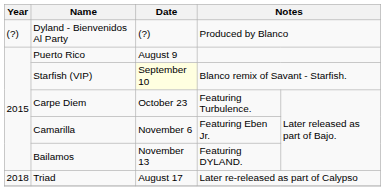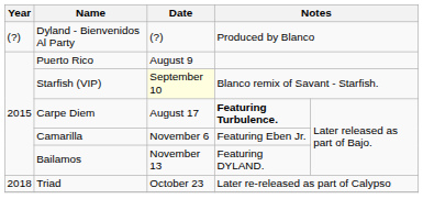 <table class="wikitable">
 <tr>
 <th>Year</th>
 <th>Name</th>
 <th>Date</th>
 <th colspan="2">Notes</th>
 </tr>
 <tr>
 <td>(?)</td>
 <td>Dyland - Bienvenidos Al Party</td>
 <td>(?)</td>
 <td colspan="2">Produced by Blanco</td>
 </tr>
 <tr>
 <td rowspan="5">2015</td>
 <td>Puerto Rico</td>
 <td>August 9</td>
 </tr>
 <tr>
 <td>Starfish (VIP)</td>
 <td style="background: lightyellow;">September 10</td>
 <td colspan="2">Blanco remix of Savant - Starfish.</td>
 </tr>
 <tr>
 <td>Carpe Diem</td>
-<td>October 23</td>
-<td>Featuring Turbulence.</td>
+<td>August 17</td>
+<td><strong>Featuring Turbulence.</strong></td>
 <td rowspan="3">Later released as part of Bajo.</td>
 </tr>
 <tr>
 <td>Camarilla</td>
 <td>November 6</td>
 <td>Featuring Eben Jr.</td>
 </tr>
 <tr>
 <td>Bailamos</td>
 <td>November 13</td>
 <td>Featuring DYLAND.</td>
 </tr>
 <tr>
 <td>2018</td>
 <td>Triad</td>
-<td>August 17</td>
+<td>October 23</td>
 <td colspan="2">Later re-released as part of Calypso</td>
 </tr>
 <tr>
 </tr>
 </table>
